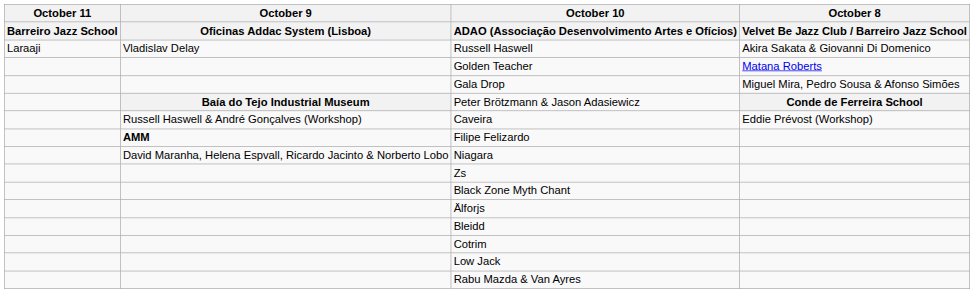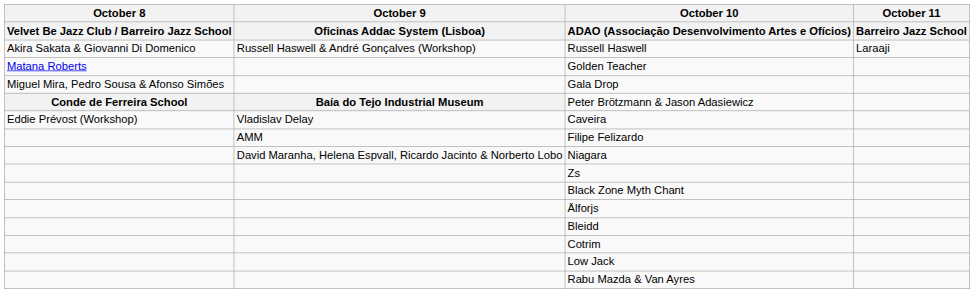 <table class="wikitable">
 <tr>
-<th><strong>October 11</strong></th>
+<th><strong>October 8</strong></th>
 <th><strong>October 9</strong></th>
 <th><strong>October 10</strong></th>
-<th><strong>October 8</strong></th>
+<th><strong>October 11</strong></th>
 </tr>
 <tr>
-<th><strong>Barreiro Jazz School</strong></th>
+<th><strong>Velvet Be Jazz Club / Barreiro Jazz School</strong></th>
 <th><strong>Oficinas Addac System (Lisboa)</strong></th>
 <th><strong>ADAO (Associação Desenvolvimento Artes e Ofícios)</strong></th>
-<th><strong>Velvet Be Jazz Club / Barreiro Jazz School</strong></th>
+<th><strong>Barreiro Jazz School</strong></th>
 </tr>
 <tr>
+<td>Akira Sakata & Giovanni Di Domenico</td>
+<td>Russell Haswell & André Gonçalves (Workshop)</td>
+<td>Russell Haswell</td>
 <td>Laraaji</td>
+</tr>
+<tr>
+<td><a href='#'>Matana Roberts</a></td>
+<td></td>
+<td>Golden Teacher</td>
+<td></td>
+</tr>
+<tr>
+<td>Miguel Mira, Pedro Sousa & Afonso Simões</td>
+<td></td>
+<td>Gala Drop</td>
+<td></td>
+</tr>
+<tr>
+<th><strong>Conde de Ferreira School</strong></th>
+<th><strong>Baía do Tejo Industrial Museum</strong></th>
+<td>Peter Brötzmann & Jason Adasiewicz</td>
+<td></td>
+</tr>
+<tr>
+<td>Eddie Prévost (Workshop)</td>
 <td>Vladislav Delay</td>
-<td>Russell Haswell</td>
-<td>Akira Sakata & Giovanni Di Domenico</td>
+<td>Caveira</td>
+<td></td>
 </tr>
 <tr>
 <td></td>
-<td></td>
-<td>Golden Teacher</td>
-<td><a href='#'>Matana Roberts</a></td>
-</tr>
-<tr>
-<td></td>
-<td></td>
-<td>Gala Drop</td>
-<td>Miguel Mira, Pedro Sousa & Afonso Simões</td>
-</tr>
-<tr>
-<td></td>
-<th><strong>Baía do Tejo Industrial Museum</strong></th>
-<td>Peter Brötzmann & Jason Adasiewicz</td>
-<th><strong>Conde de Ferreira School</strong></th>
-</tr>
-<tr>
-<td></td>
-<td>Russell Haswell & André Gonçalves (Workshop)</td>
-<td>Caveira</td>
-<td>Eddie Prévost (Workshop)</td>
-</tr>
-<tr>
-<td></td>
-<td><strong>AMM</strong></td>
+<td>AMM</td>
 <td>Filipe Felizardo</td>
 <td></td>
 </tr>
 <tr>
 <td></td>
 <td>David Maranha, Helena Espvall, Ricardo Jacinto & Norberto Lobo</td>
 <td>Niagara</td>
 <td></td>
 </tr>
 <tr>
 <td></td>
 <td></td>
 <td>Zs</td>
 <td></td>
 </tr>
 <tr>
 <td></td>
 <td></td>
 <td>Black Zone Myth Chant</td>
 <td></td>
 </tr>
 <tr>
 <td></td>
 <td></td>
 <td>Älforjs</td>
 <td></td>
 </tr>
 <tr>
 <td></td>
 <td></td>
 <td>Bleidd</td>
 <td></td>
 </tr>
 <tr>
 <td></td>
 <td></td>
 <td>Cotrim</td>
 <td></td>
 </tr>
 <tr>
 <td></td>
 <td></td>
 <td>Low Jack</td>
 <td></td>
 </tr>
 <tr>
 <td></td>
 <td></td>
 <td>Rabu Mazda & Van Ayres</td>
 <td></td>
 </tr>
 </table>
